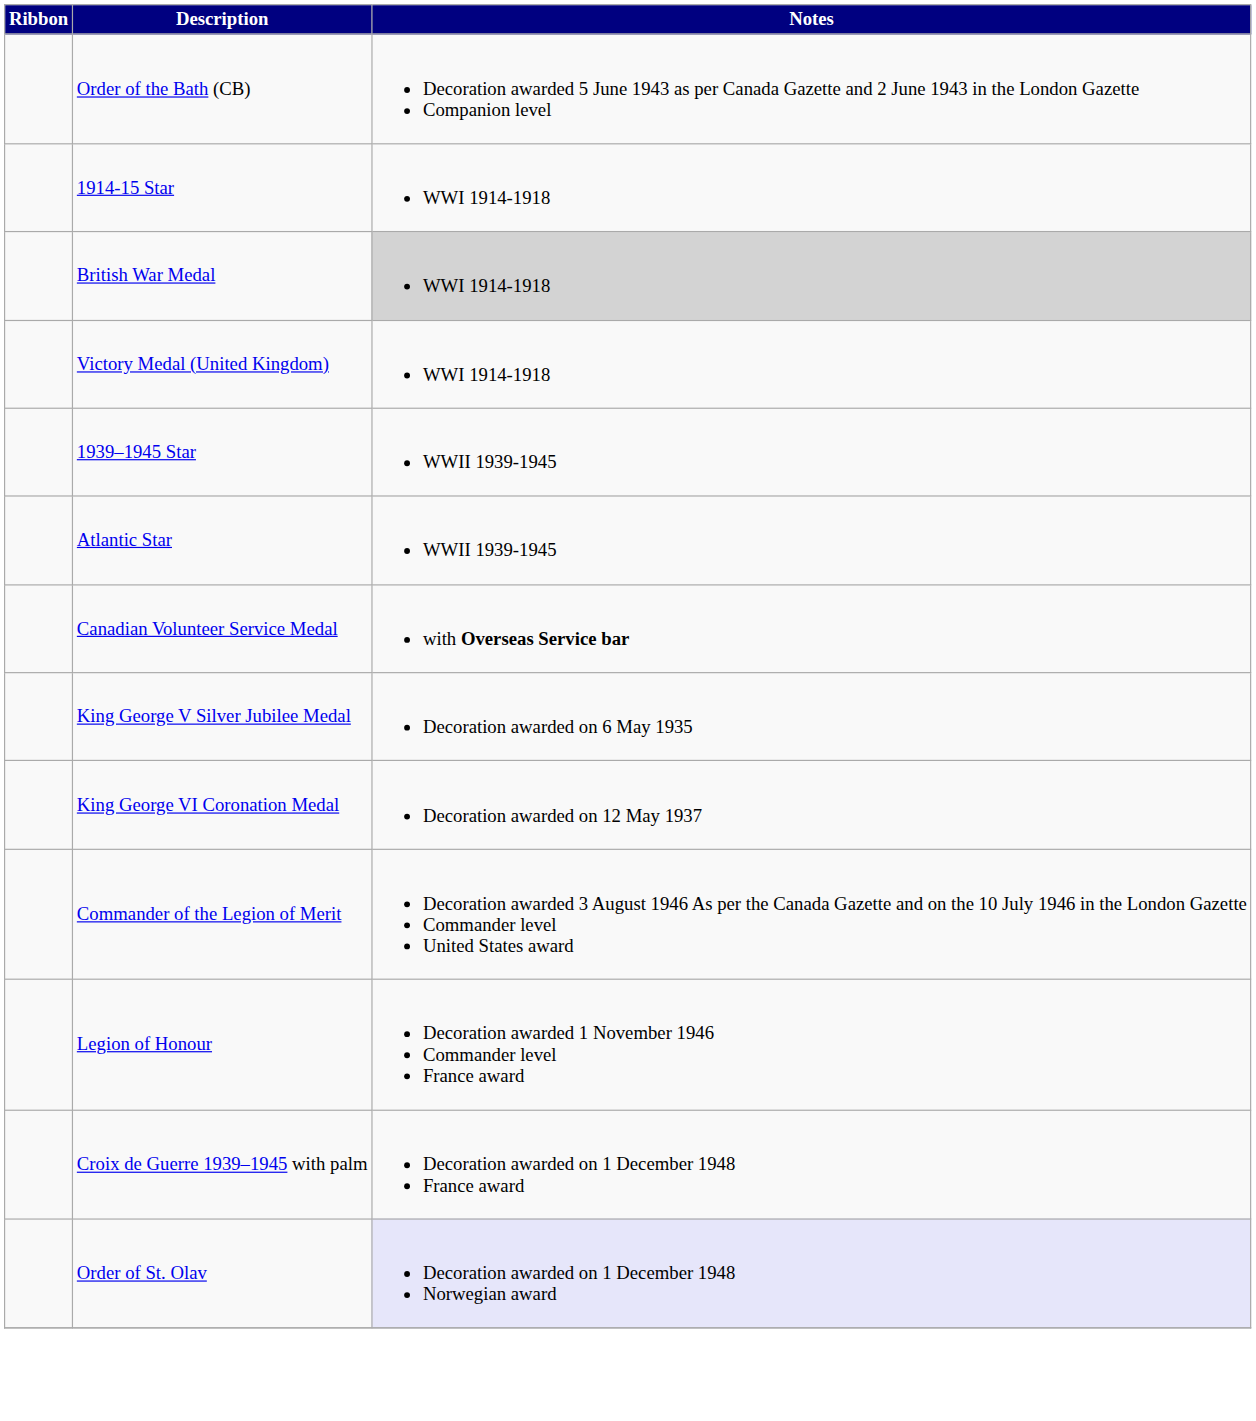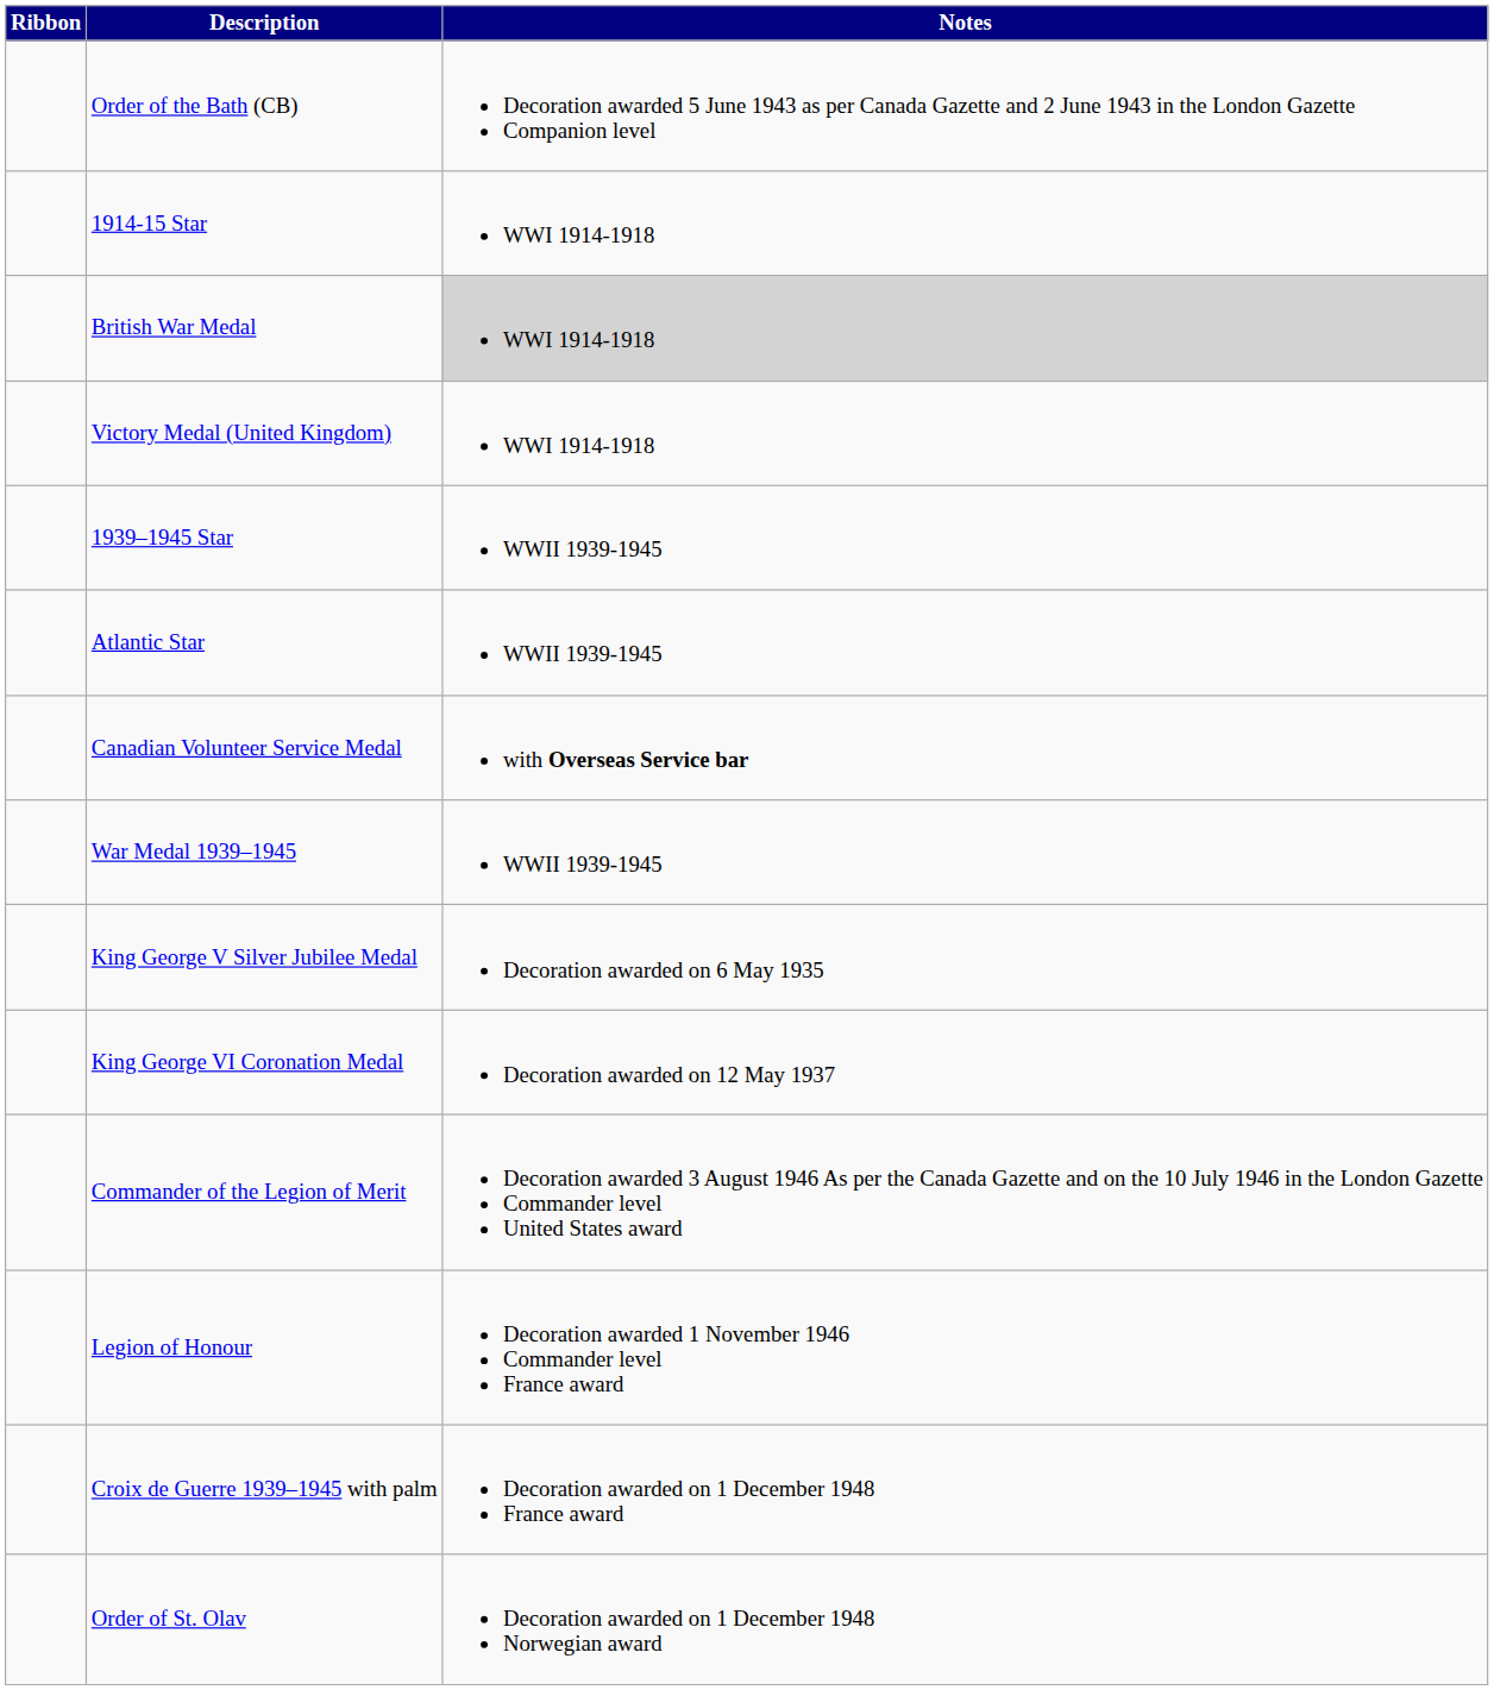 <table class="wikitable">
 <tr style="background:Navy;color:White" align="center">
 <td><strong>Ribbon</strong></td>
 <td><strong>Description</strong></td>
 <td><strong>Notes</strong></td>
 </tr>
 <tr>
 <td></td>
 <td><a href='#'>Order of the Bath</a> (CB)</td>
 <td><br><ul><li>Decoration awarded 5 June 1943 as per Canada Gazette and 2 June 1943 in the London Gazette </li><li>Companion level</li></ul></td>
 </tr>
 <tr>
 <td></td>
 <td><a href='#'>1914-15 Star</a></td>
 <td><br><ul><li>WWI 1914-1918</li></ul></td>
 </tr>
 <tr>
 <td></td>
 <td><a href='#'>British War Medal</a></td>
 <td style="background: lightgrey;"><br><ul><li>WWI 1914-1918</li></ul></td>
 </tr>
 <tr>
 <td></td>
 <td><a href='#'>Victory Medal (United Kingdom)</a></td>
 <td><br><ul><li>WWI 1914-1918</li></ul></td>
 </tr>
 <tr>
 <td></td>
 <td><a href='#'>1939–1945 Star</a></td>
 <td><br><ul><li>WWII 1939-1945</li></ul></td>
 </tr>
 <tr>
 <td></td>
 <td><a href='#'>Atlantic Star</a></td>
 <td><br><ul><li>WWII 1939-1945</li></ul></td>
 </tr>
 <tr>
 <td></td>
 <td><a href='#'>Canadian Volunteer Service Medal</a></td>
 <td><br><ul><li>with <strong>Overseas Service bar</strong></li></ul></td>
 </tr>
 <tr>
 <td></td>
+<td><a href='#'>War Medal 1939–1945</a></td>
+<td><br><ul><li>WWII 1939-1945</li></ul></td>
+</tr>
+<tr>
+<td></td>
 <td><a href='#'>King George V Silver Jubilee Medal</a></td>
 <td><br><ul><li>Decoration awarded on 6 May 1935</li></ul></td>
 </tr>
 <tr>
 <td></td>
 <td><a href='#'>King George VI Coronation Medal</a></td>
 <td><br><ul><li>Decoration awarded on 12 May 1937</li></ul></td>
 </tr>
 <tr>
 <td></td>
 <td><a href='#'>Commander of the Legion of Merit</a></td>
 <td><br><ul><li>Decoration awarded 3 August 1946 As per the Canada Gazette and on the 10 July 1946 in the London Gazette</li><li>Commander level</li><li> United States award</li></ul></td>
 </tr>
 <tr>
 <td></td>
 <td><a href='#'>Legion of Honour</a></td>
 <td><br><ul><li>Decoration awarded 1 November 1946</li><li>Commander level</li><li> France award</li></ul></td>
 </tr>
 <tr>
 <td></td>
 <td><a href='#'>Croix de Guerre 1939–1945</a> with palm</td>
 <td><br><ul><li>Decoration awarded on 1 December 1948</li><li> France award</li></ul></td>
 </tr>
 <tr>
 <td></td>
 <td><a href='#'>Order of St. Olav</a></td>
-<td style="background: lavender;"><br><ul><li>Decoration awarded on 1 December 1948</li><li> Norwegian award</li></ul></td>
+<td><br><ul><li>Decoration awarded on 1 December 1948</li><li> Norwegian award</li></ul></td>
 </tr>
 <tr>
 </tr>
 </table>
